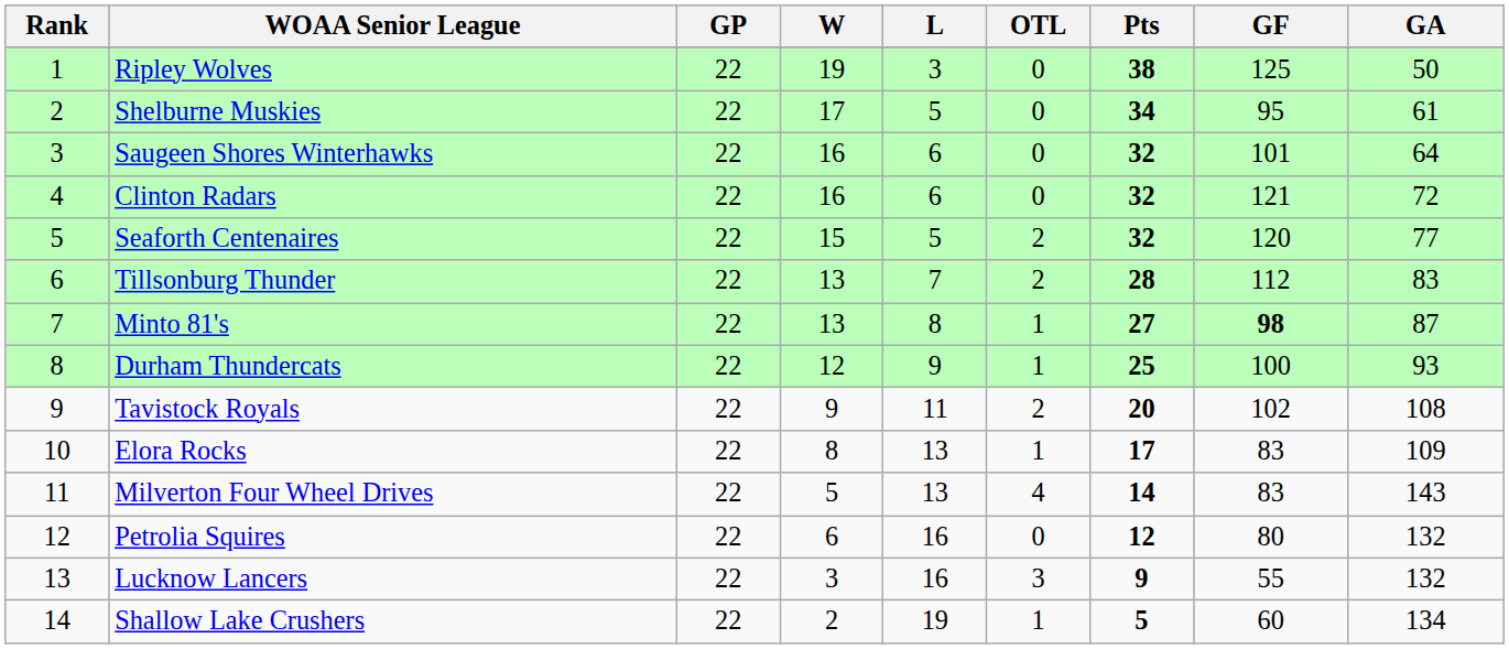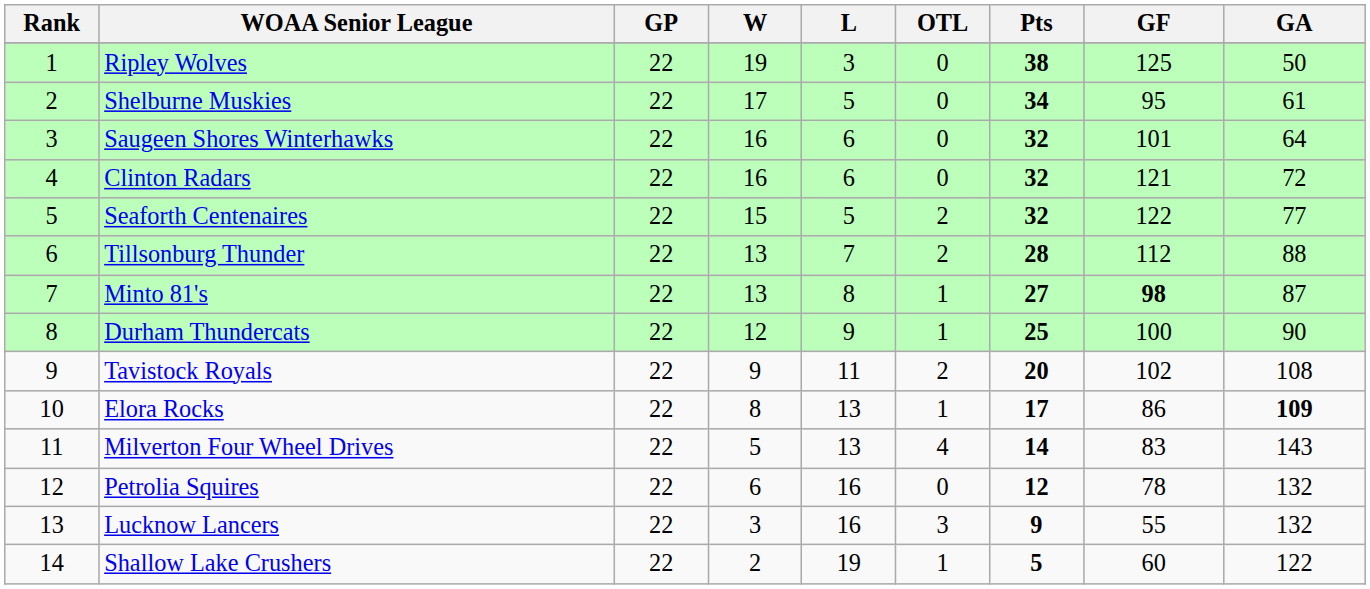 <table class="wikitable" style="text-align:center" width:50em">
 <tr>
 <th bgcolor="#DDDDFF" width="5%">Rank</th>
 <th bgcolor="#DDDDFF" width="27.5%">WOAA Senior League</th>
 <th bgcolor="#DDDDFF" width="5%">GP</th>
 <th bgcolor="#DDDDFF" width="5%">W</th>
 <th bgcolor="#DDDDFF" width="5%">L</th>
 <th bgcolor="#DDDDFF" width="5%">OTL</th>
 <th bgcolor="#DDDDFF" width="5%">Pts</th>
 <th bgcolor="#DDDDFF" width="7.5%">GF</th>
 <th bgcolor="#DDDDFF" width="7.5%">GA</th>
 </tr>
 <tr>
 </tr>
 <tr bgcolor="#bbffbb">
 <td>1</td>
 <td align=left><a href='#'>Ripley Wolves</a></td>
 <td>22</td>
 <td>19</td>
 <td>3</td>
 <td>0</td>
 <td><strong>38</strong></td>
 <td>125</td>
 <td>50</td>
 </tr>
 <tr bgcolor="#bbffbb">
 <td>2</td>
 <td align=left><a href='#'>Shelburne Muskies</a></td>
 <td>22</td>
 <td>17</td>
 <td>5</td>
 <td>0</td>
 <td><strong>34</strong></td>
 <td>95</td>
 <td>61</td>
 </tr>
 <tr bgcolor="#bbffbb">
 <td>3</td>
 <td align=left><a href='#'>Saugeen Shores Winterhawks</a></td>
 <td>22</td>
 <td>16</td>
 <td>6</td>
 <td>0</td>
 <td><strong>32</strong></td>
 <td>101</td>
 <td>64</td>
 </tr>
 <tr bgcolor="#bbffbb">
 <td>4</td>
 <td align=left><a href='#'>Clinton Radars</a></td>
 <td>22</td>
 <td>16</td>
 <td>6</td>
 <td>0</td>
 <td><strong>32</strong></td>
 <td>121</td>
 <td>72</td>
 </tr>
 <tr bgcolor="#bbffbb">
 <td>5</td>
 <td align=left><a href='#'>Seaforth Centenaires</a></td>
 <td>22</td>
 <td>15</td>
 <td>5</td>
 <td>2</td>
 <td><strong>32</strong></td>
-<td>120</td>
+<td>122</td>
 <td>77</td>
 </tr>
 <tr bgcolor="#bbffbb">
 <td>6</td>
 <td align=left><a href='#'>Tillsonburg Thunder</a></td>
 <td>22</td>
 <td>13</td>
 <td>7</td>
 <td>2</td>
 <td><strong>28</strong></td>
 <td>112</td>
-<td>83</td>
+<td>88</td>
 </tr>
 <tr bgcolor="#bbffbb">
 <td>7</td>
 <td align=left><a href='#'>Minto 81's</a></td>
 <td>22</td>
 <td>13</td>
 <td>8</td>
 <td>1</td>
 <td><strong>27</strong></td>
 <td><strong>98</strong></td>
 <td>87</td>
 </tr>
 <tr bgcolor="#bbffbb">
 <td>8</td>
 <td align=left><a href='#'>Durham Thundercats</a></td>
 <td>22</td>
 <td>12</td>
 <td>9</td>
 <td>1</td>
 <td><strong>25</strong></td>
 <td>100</td>
-<td>93</td>
+<td>90</td>
 </tr>
 <tr>
 <td>9</td>
 <td align=left><a href='#'>Tavistock Royals</a></td>
 <td>22</td>
 <td>9</td>
 <td>11</td>
 <td>2</td>
 <td><strong>20</strong></td>
 <td>102</td>
 <td>108</td>
 </tr>
 <tr>
 <td>10</td>
 <td align=left><a href='#'>Elora Rocks</a></td>
 <td>22</td>
 <td>8</td>
 <td>13</td>
 <td>1</td>
 <td><strong>17</strong></td>
-<td>83</td>
-<td>109</td>
+<td>86</td>
+<td><strong>109</strong></td>
 </tr>
 <tr>
 <td>11</td>
 <td align=left><a href='#'>Milverton Four Wheel Drives</a></td>
 <td>22</td>
 <td>5</td>
 <td>13</td>
 <td>4</td>
 <td><strong>14</strong></td>
 <td>83</td>
 <td>143</td>
 </tr>
 <tr>
 <td>12</td>
 <td align=left><a href='#'>Petrolia Squires</a></td>
 <td>22</td>
 <td>6</td>
 <td>16</td>
 <td>0</td>
 <td><strong>12</strong></td>
-<td>80</td>
+<td>78</td>
 <td>132</td>
 </tr>
 <tr>
 <td>13</td>
 <td align=left><a href='#'>Lucknow Lancers</a></td>
 <td>22</td>
 <td>3</td>
 <td>16</td>
 <td>3</td>
 <td><strong>9</strong></td>
 <td>55</td>
 <td>132</td>
 </tr>
 <tr>
 <td>14</td>
 <td align=left><a href='#'>Shallow Lake Crushers</a></td>
 <td>22</td>
 <td>2</td>
 <td>19</td>
 <td>1</td>
 <td><strong>5</strong></td>
 <td>60</td>
-<td>134</td>
+<td>122</td>
 </tr>
 </table>
